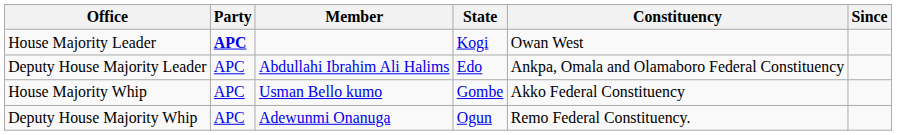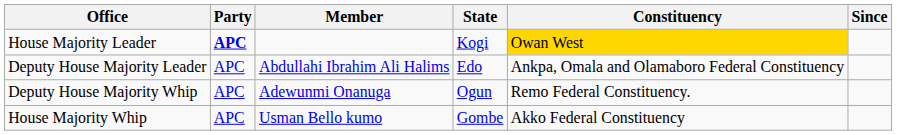 <table class="sortable wikitable">
 <tr>
 <th>Office</th>
 <th>Party</th>
 <th>Member</th>
 <th>State</th>
 <th>Constituency</th>
 <th>Since</th>
 </tr>
 <tr>
 <td>House Majority Leader</td>
 <td><strong><a href='#'>APC</a></strong></td>
 <td></td>
 <td><a href='#'>Kogi</a></td>
-<td Owan East>Owan West</td>
+<td Owan East style="background: gold;">Owan West</td>
 <td></td>
 </tr>
 <tr>
 <td>Deputy House Majority Leader</td>
 <td><a href='#'>APC</a></td>
 <td><a href='#'>Abdullahi Ibrahim Ali Halims</a></td>
 <td><a href='#'>Edo</a></td>
 <td Owan East>Ankpa, Omala and Olamaboro Federal Constituency</td>
 <td></td>
 </tr>
 <tr>
+<td>Deputy House Majority Whip</td>
+<td><a href='#'>APC</a></td>
+<td><a href='#'>Adewunmi Onanuga</a></td>
+<td><a href='#'>Ogun</a></td>
+<td>Remo Federal Constituency.</td>
+<td></td>
+</tr>
+<tr>
 <td>House Majority Whip</td>
 <td><a href='#'>APC</a></td>
 <td><a href='#'>Usman Bello kumo</a></td>
 <td><a href='#'>Gombe</a></td>
 <td>Akko Federal Constituency</td>
 <td></td>
 </tr>
-<tr>
-<td>Deputy House Majority Whip</td>
-<td><a href='#'>APC</a></td>
-<td><a href='#'>Adewunmi Onanuga</a></td>
-<td><a href='#'>Ogun</a></td>
-<td>Remo Federal Constituency.</td>
-<td></td>
-</tr>
 </table>
